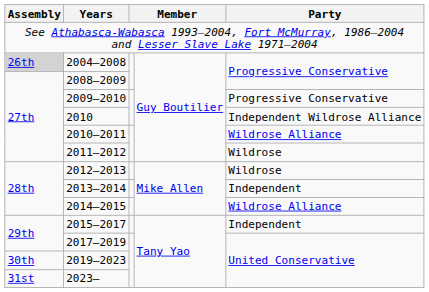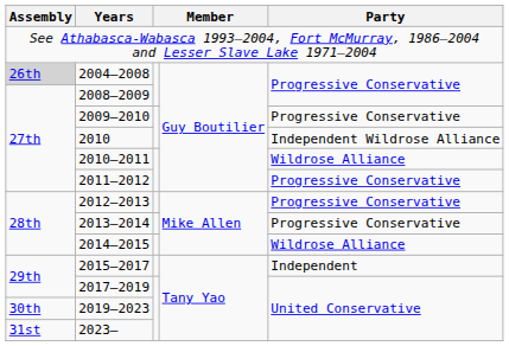 <table class="wikitable" align=right>
 <tr>
 <th>Assembly</th>
 <th>Years</th>
 <th colspan="2">Member</th>
 <th>Party</th>
 </tr>
 <tr>
 <td align="center" colspan=5><em>See <a href='#'>Athabasca-Wabasca</a> 1993–2004, <a href='#'>Fort McMurray</a>, 1986–2004<br> and <a href='#'>Lesser Slave Lake</a> 1971–2004</em></td>
 </tr>
 <tr>
 <td style="background: lightgrey;"><a href='#'>26th</a></td>
 <td>2004–2008</td>
 <td rowspan=2 ></td>
 <td rowspan=6><a href='#'>Guy Boutilier</a></td>
 <td rowspan=2><a href='#'>Progressive Conservative</a></td>
 </tr>
 <tr>
 <td rowspan=5><a href='#'>27th</a></td>
 <td>2008–2009</td>
 </tr>
 <tr>
 <td>2009–2010</td>
 <td rowspan=2 ></td>
 <td>Progressive Conservative</td>
 </tr>
 <tr>
 <td>2010</td>
 <td>Independent Wildrose Alliance</td>
 </tr>
 <tr>
 <td>2010–2011</td>
 <td rowspan=2 ></td>
 <td><a href='#'>Wildrose Alliance</a></td>
 </tr>
 <tr>
 <td>2011–2012</td>
-<td>Wildrose</td>
+<td rowspan=1><a href='#'>Progressive Conservative</a></td>
 </tr>
 <tr>
 <td rowspan=3><a href='#'>28th</a></td>
 <td>2012–2013</td>
 <td rowspan=1 ></td>
 <td rowspan=3><a href='#'>Mike Allen</a></td>
-<td>Wildrose</td>
+<td rowspan=1><a href='#'>Progressive Conservative</a></td>
 </tr>
 <tr>
 <td>2013–2014</td>
 <td rowspan=1 ></td>
-<td>Independent</td>
+<td>Progressive Conservative</td>
 </tr>
 <tr>
 <td>2014–2015</td>
 <td rowspan=1 ></td>
 <td><a href='#'>Wildrose Alliance</a></td>
 </tr>
 <tr>
 <td rowspan=2><a href='#'>29th</a></td>
 <td>2015–2017</td>
 <td></td>
 <td rowspan=4><a href='#'>Tany Yao</a></td>
 <td>Independent</td>
 </tr>
 <tr>
 <td>2017–2019</td>
 <td rowspan=3 ></td>
 <td rowspan=3><a href='#'>United Conservative</a></td>
 </tr>
 <tr>
 <td><a href='#'>30th</a></td>
 <td>2019–2023</td>
 </tr>
 <tr>
 <td><a href='#'>31st</a></td>
 <td>2023–</td>
 </tr>
 </table>
